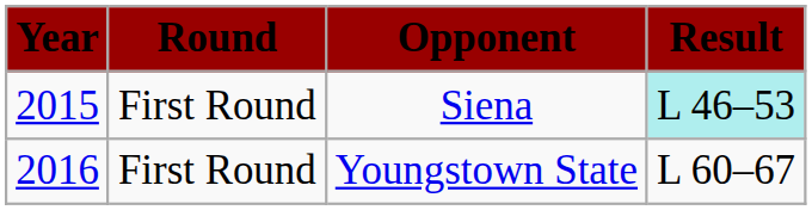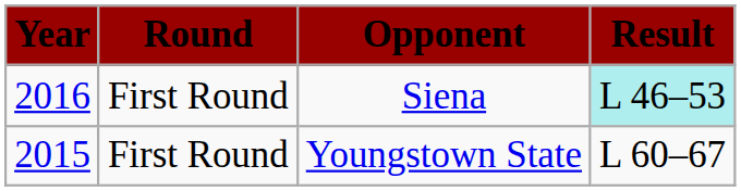 <table class="wikitable">
 <tr>
 <th style="background:#990000; text-align:center;"><span>Year</span></th>
 <th style="background:#990000; text-align:center;"><span>Round</span></th>
 <th style="background:#990000; text-align:center;"><span>Opponent</span></th>
 <th style="background:#990000; text-align:center;"><span>Result</span></th>
 </tr>
 <tr align="center">
-<td><a href='#'>2015</a></td>
+<td><a href='#'>2016</a></td>
 <td>First Round</td>
 <td><a href='#'>Siena</a></td>
 <td style="background: paleturquoise;">L 46–53</td>
 </tr>
 <tr align="center">
-<td><a href='#'>2016</a></td>
+<td><a href='#'>2015</a></td>
 <td>First Round</td>
 <td><a href='#'>Youngstown State</a></td>
 <td>L 60–67</td>
 </tr>
 </table>
